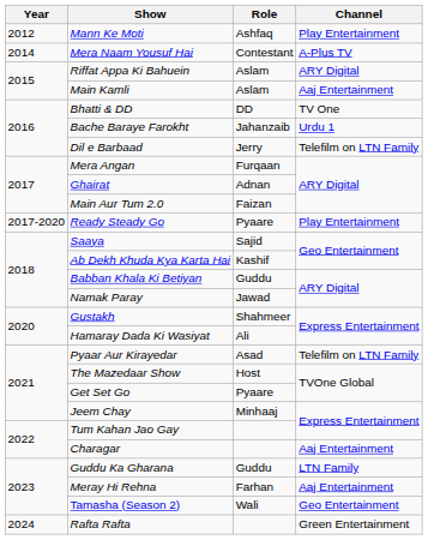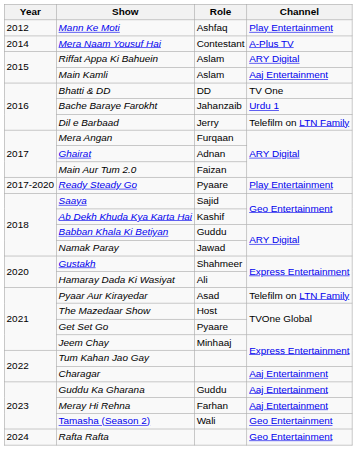 <table class="wikitable sortable">
 <tr style=text-align:centre;>
 <th>Year</th>
 <th>Show</th>
 <th>Role</th>
 <th>Channel</th>
 </tr>
 <tr>
 <td>2012</td>
 <td><em><a href='#'>Mann Ke Moti</a></em></td>
 <td>Ashfaq</td>
 <td><a href='#'>Play Entertainment</a></td>
 </tr>
 <tr>
 <td>2014</td>
 <td><em><a href='#'>Mera Naam Yousuf Hai</a></em></td>
 <td>Contestant</td>
 <td><a href='#'>A-Plus TV</a></td>
 </tr>
 <tr>
 <td rowspan="2">2015</td>
 <td><em>Riffat Appa Ki Bahuein</em></td>
 <td>Aslam</td>
 <td><a href='#'>ARY Digital</a></td>
 </tr>
 <tr>
 <td><em>Main Kamli</em></td>
 <td>Aslam</td>
 <td><a href='#'>Aaj Entertainment</a></td>
 </tr>
 <tr>
 <td rowspan="3">2016</td>
 <td><em>Bhatti & DD</em></td>
 <td>DD</td>
 <td>TV One</td>
 </tr>
 <tr>
 <td><em>Bache Baraye Farokht</em></td>
 <td>Jahanzaib</td>
 <td><a href='#'>Urdu 1</a></td>
 </tr>
 <tr>
 <td><em>Dil e Barbaad</em></td>
 <td>Jerry</td>
 <td>Telefilm on <a href='#'>LTN Family</a></td>
 </tr>
 <tr>
 <td rowspan="3">2017</td>
 <td><em>Mera Angan</em></td>
 <td>Furqaan</td>
 <td rowspan="3"><a href='#'>ARY Digital</a></td>
 </tr>
 <tr>
 <td><em><a href='#'>Ghairat</a></em></td>
 <td>Adnan</td>
 </tr>
 <tr>
 <td><em>Main Aur Tum 2.0</em></td>
 <td>Faizan</td>
 </tr>
 <tr>
 <td>2017-2020</td>
 <td><em><a href='#'>Ready Steady Go</a></em></td>
 <td>Pyaare</td>
 <td><a href='#'>Play Entertainment</a></td>
 </tr>
 <tr>
 <td rowspan="4">2018</td>
 <td><em><a href='#'>Saaya</a></em></td>
 <td>Sajid</td>
 <td rowspan="2"><a href='#'>Geo Entertainment</a></td>
 </tr>
 <tr>
 <td><em><a href='#'>Ab Dekh Khuda Kya Karta Hai</a></em></td>
 <td>Kashif</td>
 </tr>
 <tr>
 <td><em><a href='#'>Babban Khala Ki Betiyan</a></em></td>
 <td>Guddu</td>
 <td rowspan="2"><a href='#'>ARY Digital</a></td>
 </tr>
 <tr>
 <td><em>Namak Paray</em></td>
 <td>Jawad</td>
 </tr>
 <tr>
 <td rowspan="2">2020</td>
 <td><em><a href='#'>Gustakh</a></em></td>
 <td>Shahmeer</td>
 <td rowspan="2"><a href='#'>Express Entertainment</a></td>
 </tr>
 <tr>
 <td><em>Hamaray Dada Ki Wasiyat</em></td>
 <td>Ali</td>
 </tr>
 <tr>
 <td rowspan="4">2021</td>
 <td><em>Pyaar Aur Kirayedar</em></td>
 <td>Asad</td>
 <td>Telefilm on <a href='#'>LTN Family</a></td>
 </tr>
 <tr>
 <td><em>The Mazedaar Show</em></td>
 <td>Host</td>
 <td rowspan="2">TVOne Global</td>
 </tr>
 <tr>
 <td><em>Get Set Go</em></td>
 <td>Pyaare</td>
 </tr>
 <tr>
 <td><em>Jeem Chay</em></td>
 <td>Minhaaj</td>
 <td rowspan=2><a href='#'>Express Entertainment</a></td>
 </tr>
 <tr>
 <td rowspan=2>2022</td>
 <td><em>Tum Kahan Jao Gay</em></td>
 <td></td>
 </tr>
 <tr>
 <td><em>Charagar</em></td>
 <td></td>
 <td><a href='#'>Aaj Entertainment</a></td>
 </tr>
 <tr>
 <td rowspan="3">2023</td>
 <td><em>Guddu Ka Gharana</em></td>
 <td>Guddu</td>
-<td><a href='#'>LTN Family</a></td>
+<td><a href='#'>Aaj Entertainment</a></td>
 </tr>
 <tr>
 <td><em>Meray Hi Rehna</em></td>
 <td>Farhan</td>
 <td><a href='#'>Aaj Entertainment</a></td>
 </tr>
 <tr>
 <td><a href='#'>Tamasha (Season 2)</a></td>
 <td>Wali</td>
 <td><a href='#'>Geo Entertainment</a></td>
 </tr>
 <tr>
 <td>2024</td>
 <td><em>Rafta Rafta</em></td>
 <td></td>
-<td>Green Entertainment</td>
+<td><a href='#'>Geo Entertainment</a></td>
 </tr>
 </table>
